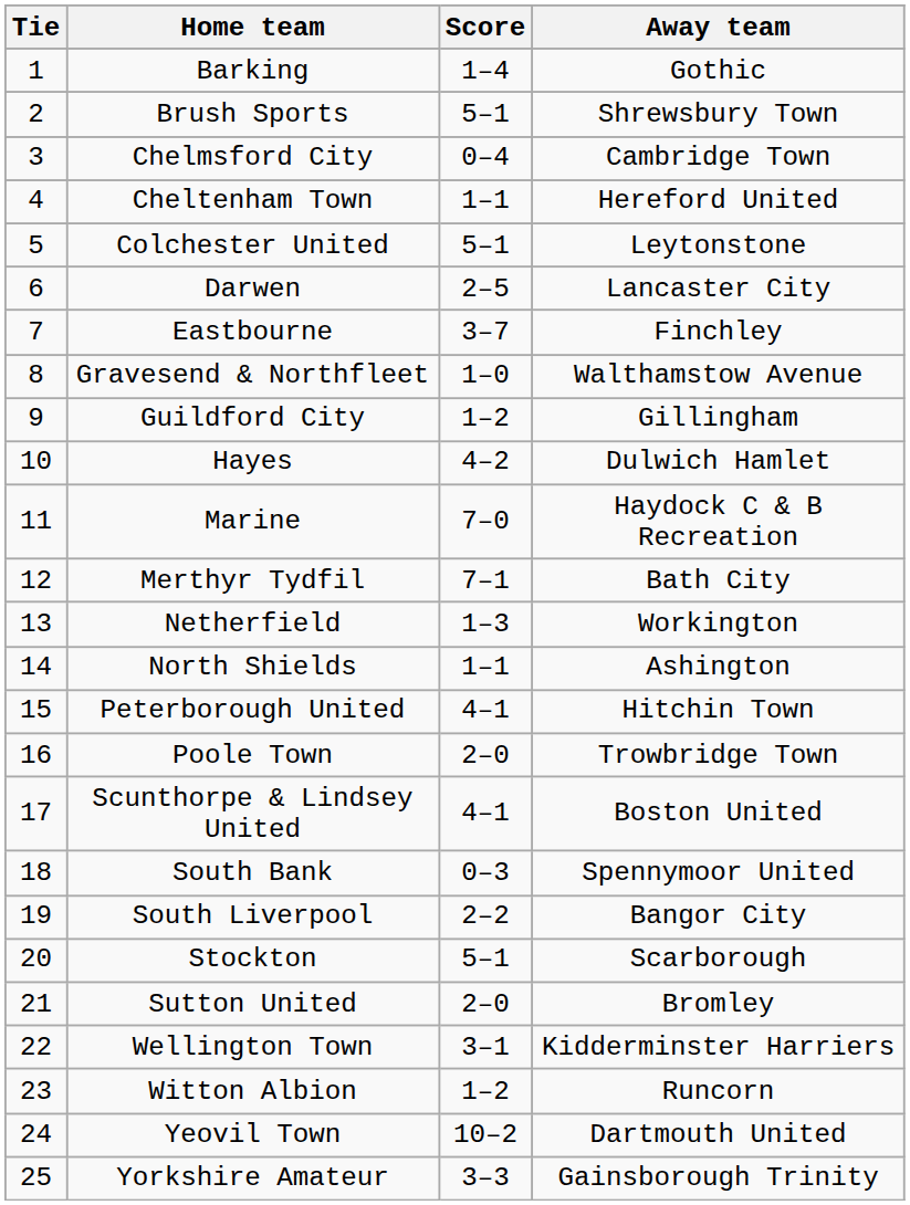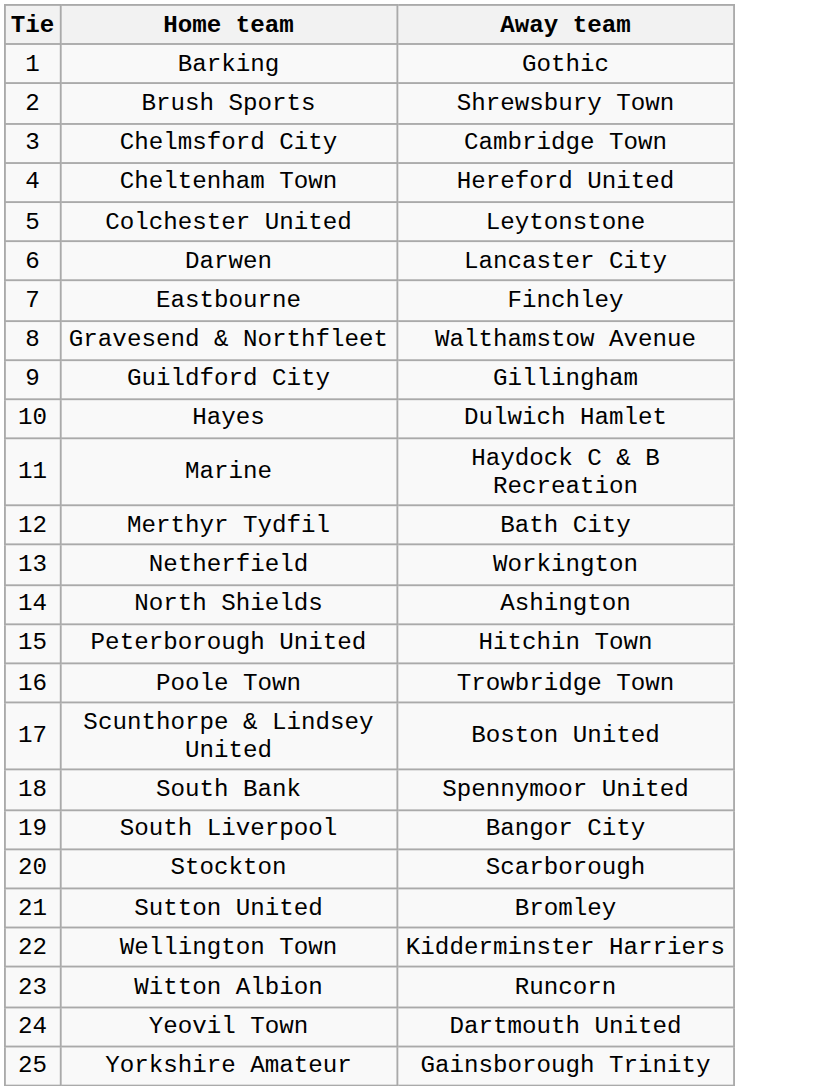 <table class="wikitable" style="text-align:center;">
 <tr>
 <th width=20>Tie</th>
 <th width=175>Home team</th>
-<th width=20>Score</th>
 <th width=175>Away team</th>
 </tr>
 <tr>
 <td>1</td>
 <td>Barking</td>
-<td>1–4</td>
 <td>Gothic</td>
 </tr>
 <tr>
 <td>2</td>
 <td>Brush Sports</td>
-<td>5–1</td>
 <td>Shrewsbury Town</td>
 </tr>
 <tr>
 <td>3</td>
 <td>Chelmsford City</td>
-<td>0–4</td>
 <td>Cambridge Town</td>
 </tr>
 <tr>
 <td>4</td>
 <td>Cheltenham Town</td>
-<td>1–1</td>
 <td>Hereford United</td>
 </tr>
 <tr>
 <td>5</td>
 <td>Colchester United</td>
-<td>5–1</td>
 <td>Leytonstone</td>
 </tr>
 <tr>
 <td>6</td>
 <td>Darwen</td>
-<td>2–5</td>
 <td>Lancaster City</td>
 </tr>
 <tr>
 <td>7</td>
 <td>Eastbourne</td>
-<td>3–7</td>
 <td>Finchley</td>
 </tr>
 <tr>
 <td>8</td>
 <td>Gravesend & Northfleet</td>
-<td>1–0</td>
 <td>Walthamstow Avenue</td>
 </tr>
 <tr>
 <td>9</td>
 <td>Guildford City</td>
-<td>1–2</td>
 <td>Gillingham</td>
 </tr>
 <tr>
 <td>10</td>
 <td>Hayes</td>
-<td>4–2</td>
 <td>Dulwich Hamlet</td>
 </tr>
 <tr>
 <td>11</td>
 <td>Marine</td>
-<td>7–0</td>
 <td>Haydock C & B Recreation</td>
 </tr>
 <tr>
 <td>12</td>
 <td>Merthyr Tydfil</td>
-<td>7–1</td>
 <td>Bath City</td>
 </tr>
 <tr>
 <td>13</td>
 <td>Netherfield</td>
-<td>1–3</td>
 <td>Workington</td>
 </tr>
 <tr>
 <td>14</td>
 <td>North Shields</td>
-<td>1–1</td>
 <td>Ashington</td>
 </tr>
 <tr>
 <td>15</td>
 <td>Peterborough United</td>
-<td>4–1</td>
 <td>Hitchin Town</td>
 </tr>
 <tr>
 <td>16</td>
 <td>Poole Town</td>
-<td>2–0</td>
 <td>Trowbridge Town</td>
 </tr>
 <tr>
 <td>17</td>
 <td>Scunthorpe & Lindsey United</td>
-<td>4–1</td>
 <td>Boston United</td>
 </tr>
 <tr>
 <td>18</td>
 <td>South Bank</td>
-<td>0–3</td>
 <td>Spennymoor United</td>
 </tr>
 <tr>
 <td>19</td>
 <td>South Liverpool</td>
-<td>2–2</td>
 <td>Bangor City</td>
 </tr>
 <tr>
 <td>20</td>
 <td>Stockton</td>
-<td>5–1</td>
 <td>Scarborough</td>
 </tr>
 <tr>
 <td>21</td>
 <td>Sutton United</td>
-<td>2–0</td>
 <td>Bromley</td>
 </tr>
 <tr>
 <td>22</td>
 <td>Wellington Town</td>
-<td>3–1</td>
 <td>Kidderminster Harriers</td>
 </tr>
 <tr>
 <td>23</td>
 <td>Witton Albion</td>
-<td>1–2</td>
 <td>Runcorn</td>
 </tr>
 <tr>
 <td>24</td>
 <td>Yeovil Town</td>
-<td>10–2</td>
 <td>Dartmouth United</td>
 </tr>
 <tr>
 <td>25</td>
 <td>Yorkshire Amateur</td>
-<td>3–3</td>
 <td>Gainsborough Trinity</td>
 </tr>
 </table>
